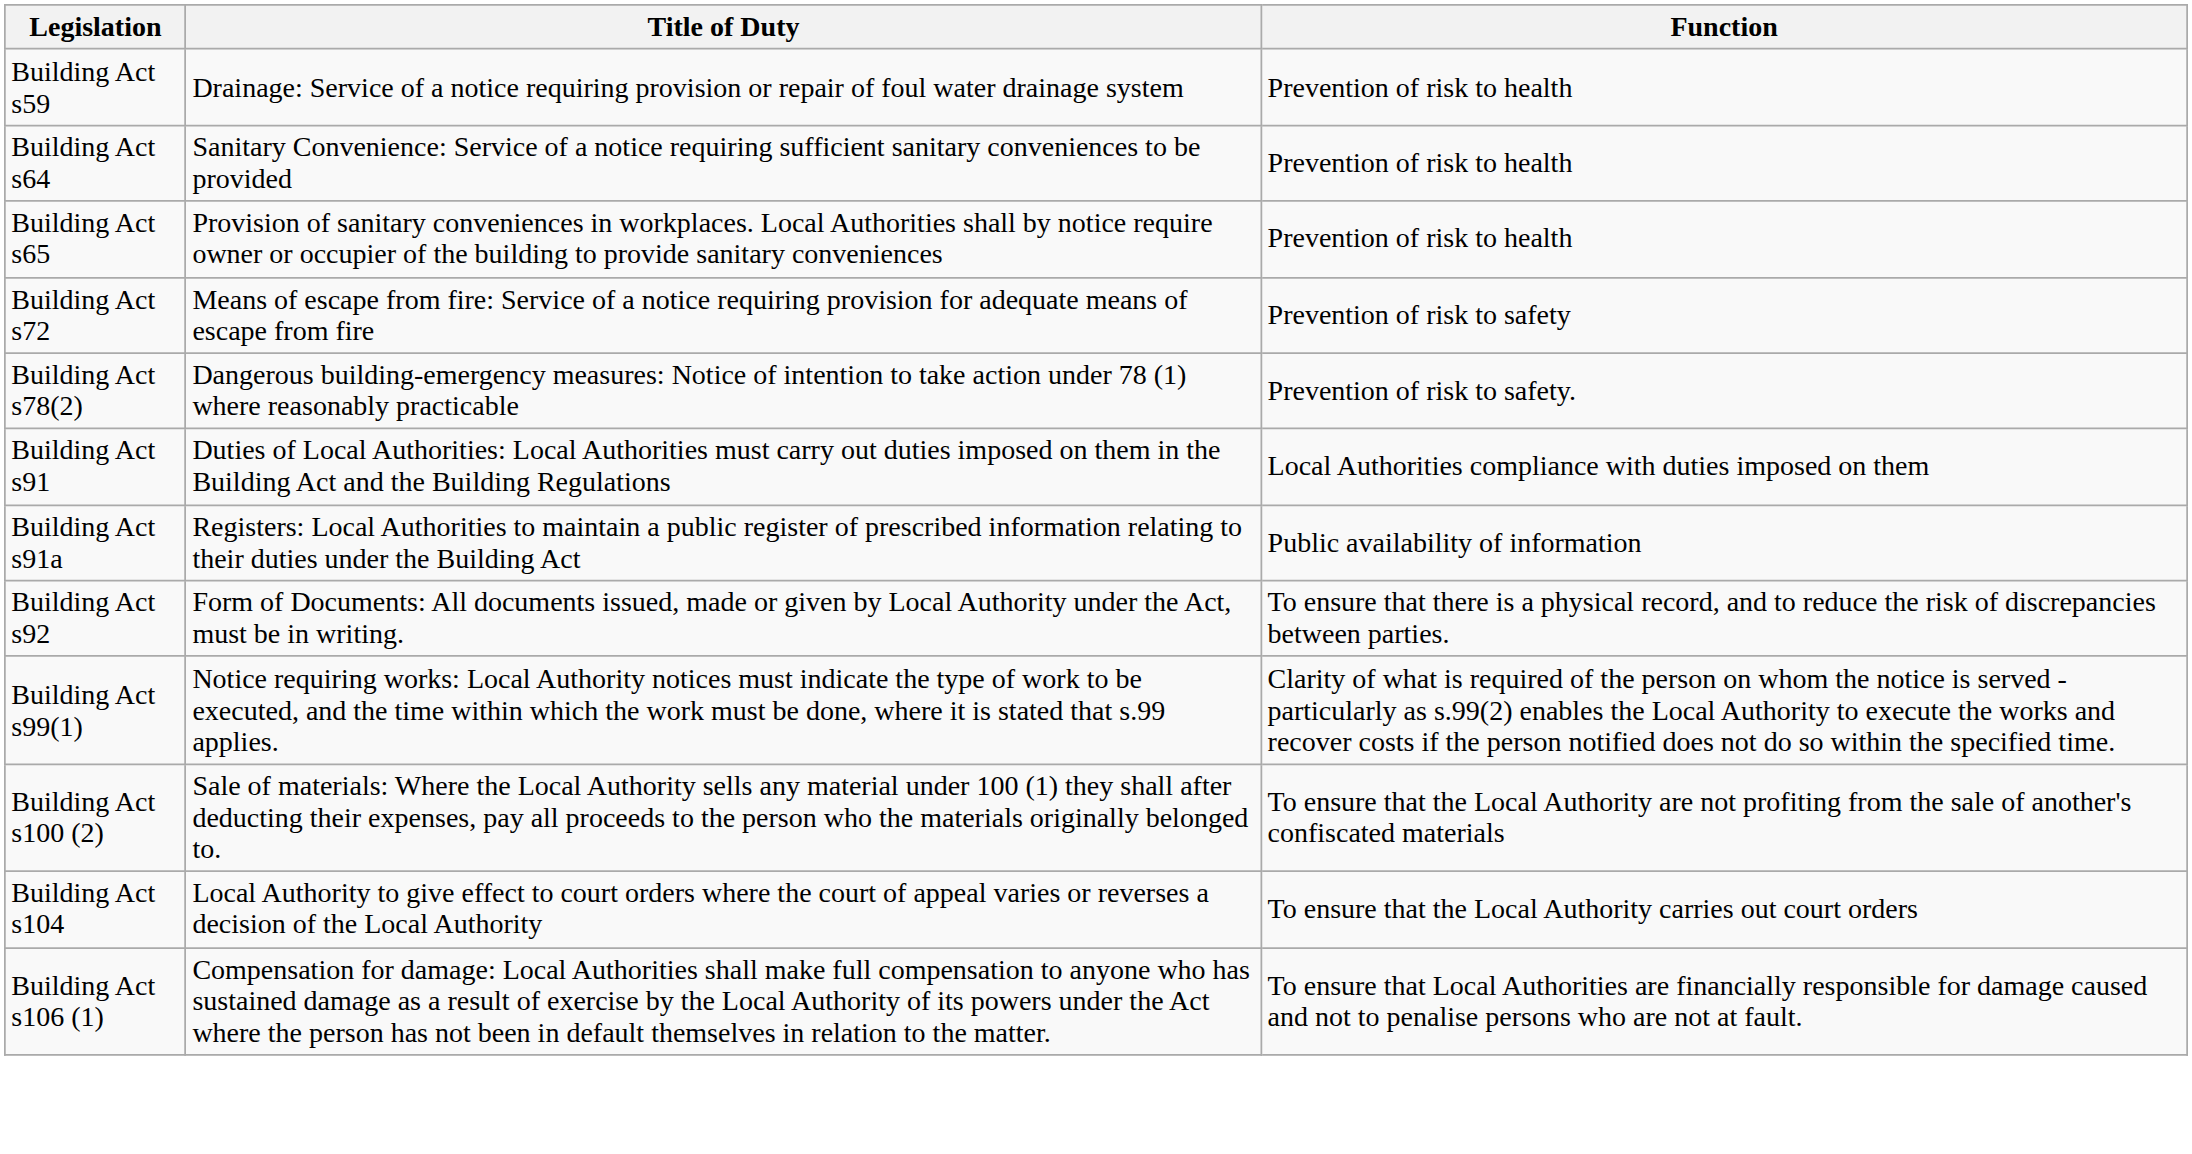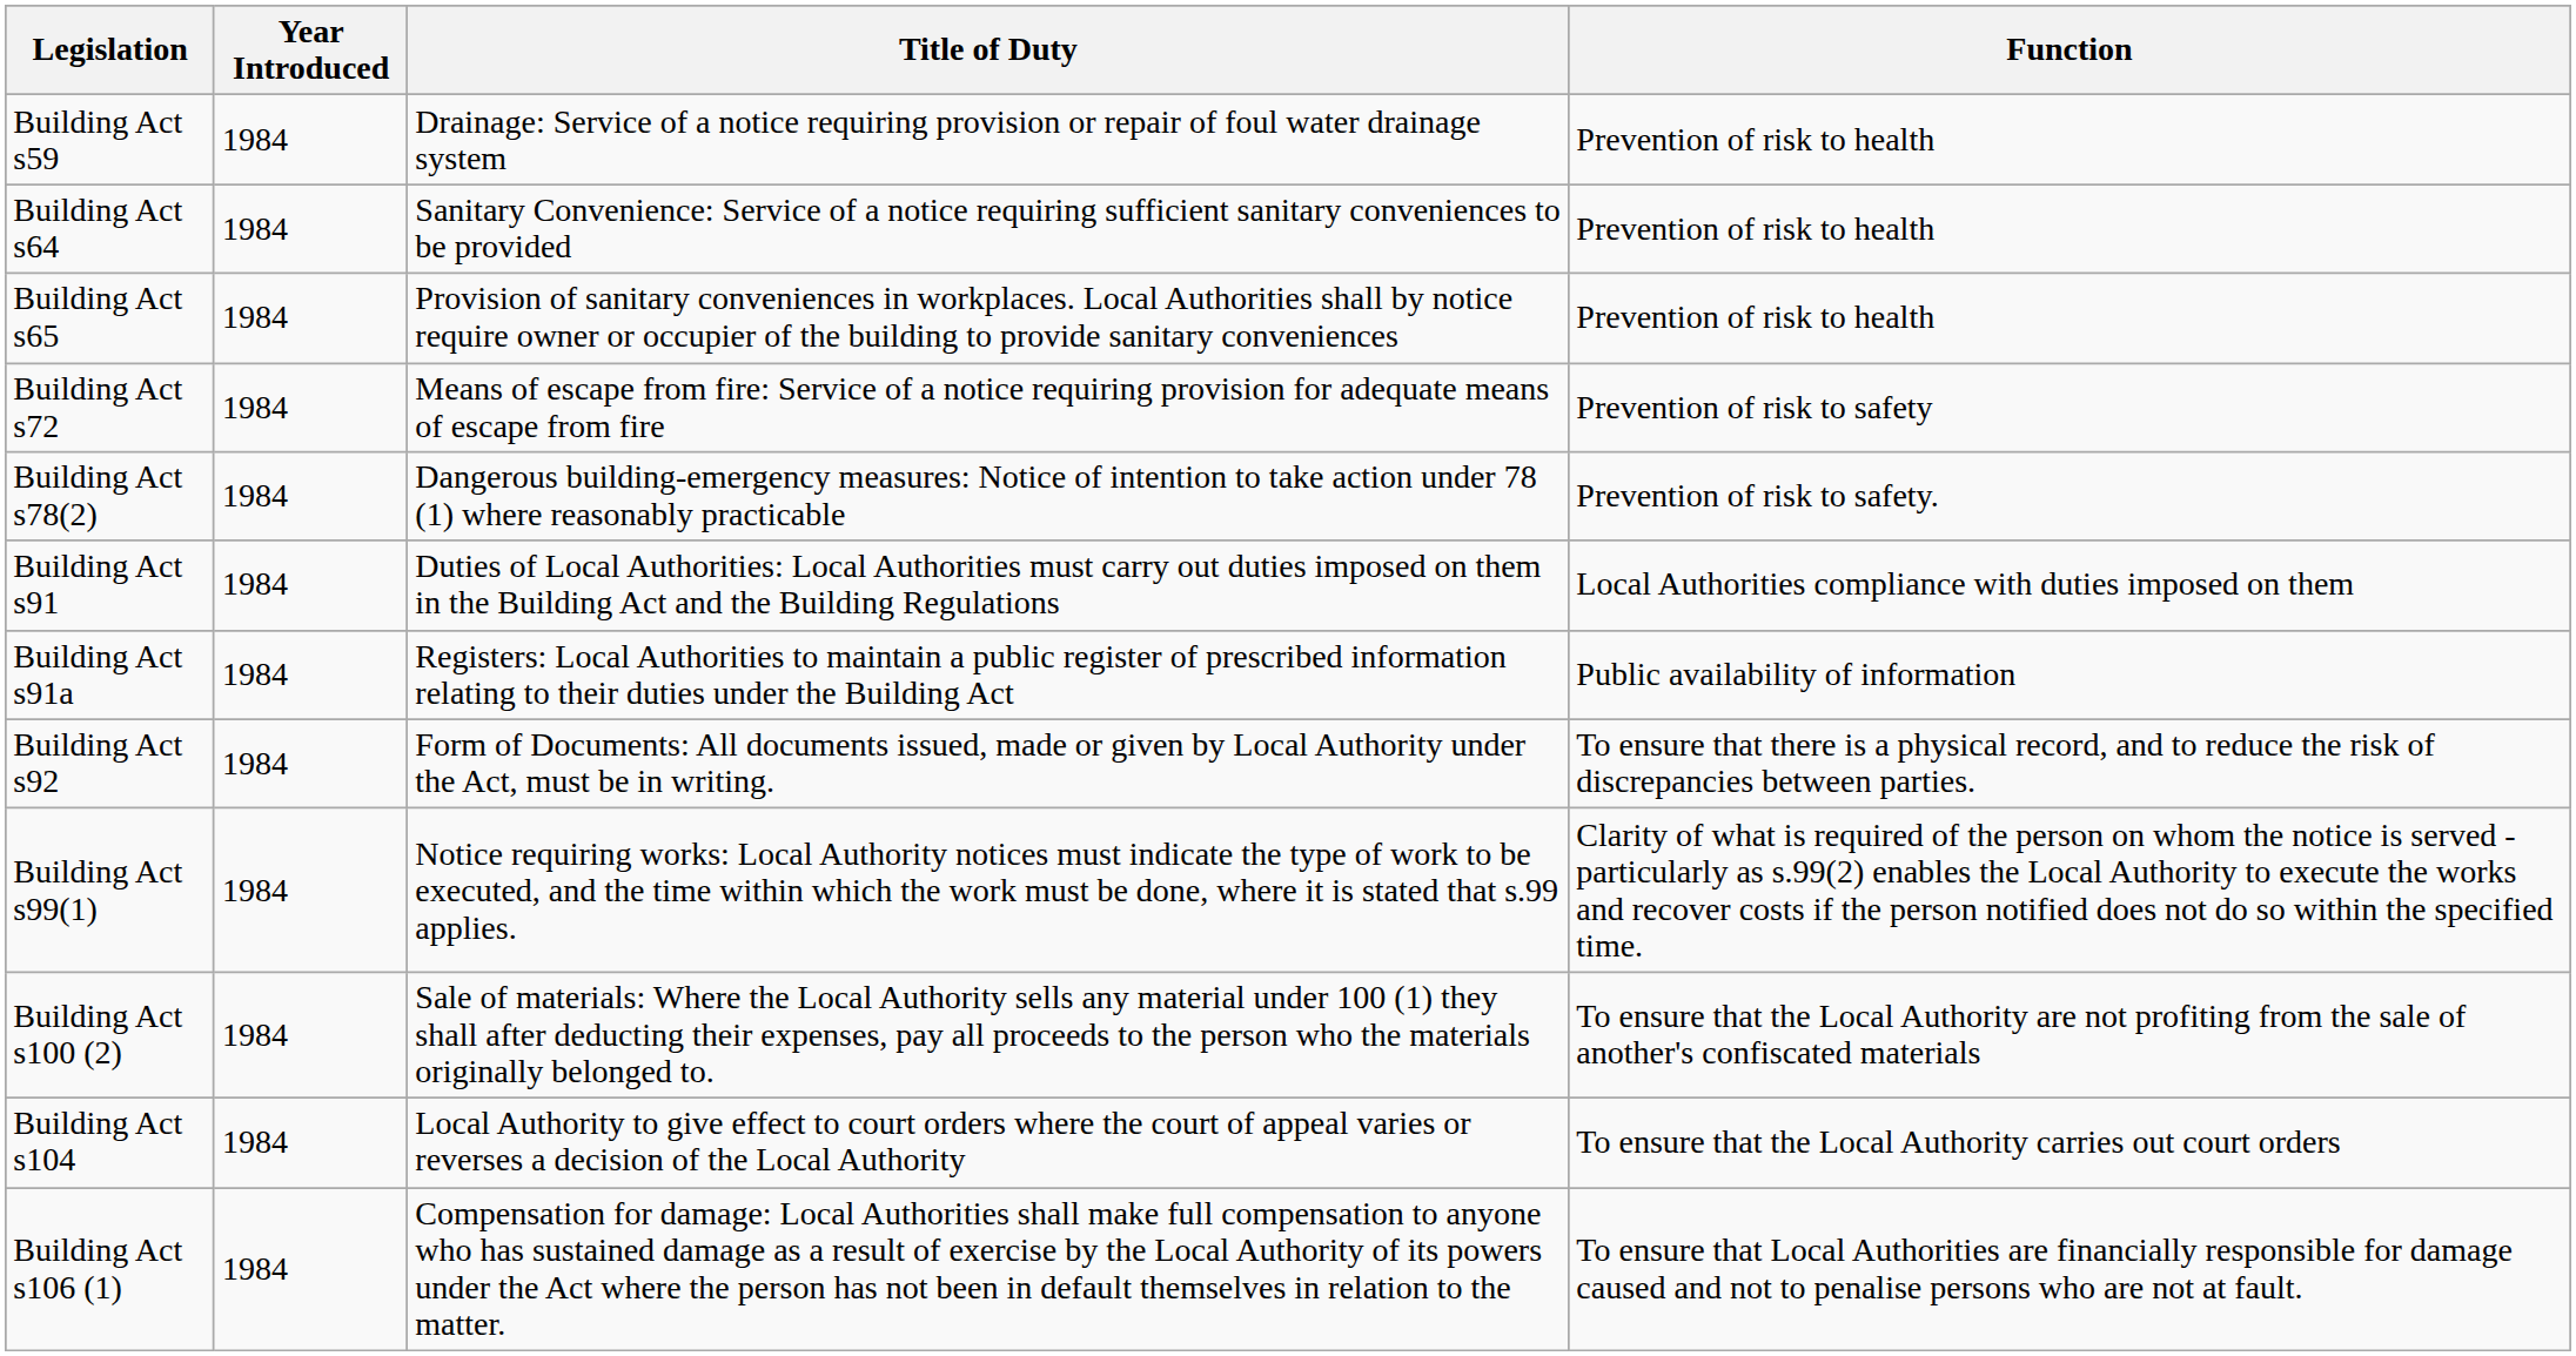 <table class="wikitable sortable mw-collapsible mw-collapsed">
 <tr>
 <th>Legislation</th>
+<th>Year Introduced</th>
 <th>Title of Duty</th>
 <th>Function</th>
 </tr>
 <tr>
 <td>Building Act s59</td>
+<td>1984</td>
 <td>Drainage: Service of a notice requiring provision or repair of foul water drainage  system</td>
 <td>Prevention of risk to health</td>
 </tr>
 <tr>
 <td>Building Act s64</td>
+<td>1984</td>
 <td>Sanitary Convenience: Service of a notice requiring sufficient sanitary conveniences  to be provided</td>
 <td>Prevention of risk to health</td>
 </tr>
 <tr>
 <td>Building Act s65</td>
+<td>1984</td>
 <td>Provision of sanitary conveniences in workplaces. Local Authorities shall by notice  require owner or occupier of the building to provide sanitary conveniences</td>
 <td>Prevention of risk to health</td>
 </tr>
 <tr>
 <td>Building Act s72</td>
+<td>1984</td>
 <td>Means of escape from fire: Service of a notice requiring provision for adequate  means of escape from fire</td>
 <td>Prevention of risk to safety</td>
 </tr>
 <tr>
 <td>Building Act s78(2)</td>
+<td>1984</td>
 <td>Dangerous building-emergency measures: Notice of intention to take action under 78 (1)  where reasonably practicable</td>
 <td>Prevention of risk to safety.</td>
 </tr>
 <tr>
 <td>Building Act s91</td>
+<td>1984</td>
 <td>Duties of Local Authorities: Local Authorities must carry out duties imposed on them  in the Building Act and the Building Regulations</td>
 <td>Local Authorities compliance with duties imposed on them</td>
 </tr>
 <tr>
 <td>Building Act s91a</td>
+<td>1984</td>
 <td>Registers: Local Authorities to maintain a public register of prescribed information  relating to their duties under the Building Act</td>
 <td>Public availability of information</td>
 </tr>
 <tr>
 <td>Building Act s92</td>
+<td>1984</td>
 <td>Form of Documents: All documents issued, made or given by Local Authority under  the Act, must be in writing.</td>
 <td>To ensure that there is a physical record, and to reduce the risk of  discrepancies between parties.</td>
 </tr>
 <tr>
 <td>Building Act s99(1)</td>
+<td>1984</td>
 <td>Notice requiring works: Local Authority notices must indicate the type of work to be  executed, and the time within which the work must be done, where it is stated  that s.99 applies.</td>
 <td>Clarity of what is required of the person on whom the notice is served - particularly  as s.99(2) enables the Local Authority to execute the works and recover costs  if the person notified does not do so within the specified time.</td>
 </tr>
 <tr>
 <td>Building Act s100  (2)</td>
+<td>1984</td>
 <td>Sale of materials: Where the Local Authority sells any material under 100 (1) they  shall after deducting their expenses, pay all proceeds to the person who the  materials originally belonged to.</td>
 <td>To ensure that the Local Authority are not profiting from the sale of another's  confiscated materials</td>
 </tr>
 <tr>
 <td>Building Act s104</td>
+<td>1984</td>
 <td>Local Authority to give effect to court orders where the court of appeal varies or  reverses a decision of the Local Authority</td>
 <td>To ensure that the Local Authority carries out court orders</td>
 </tr>
 <tr>
 <td>Building Act s106 (1)</td>
+<td>1984</td>
 <td>Compensation for damage: Local Authorities shall make full compensation to anyone who has  sustained damage as a result of exercise by the Local Authority of its powers  under the Act where the person has not been in default themselves in relation  to the matter.</td>
 <td>To ensure that Local Authorities are financially responsible for damage caused  and not to penalise persons who are not at fault.</td>
 </tr>
 </table>
